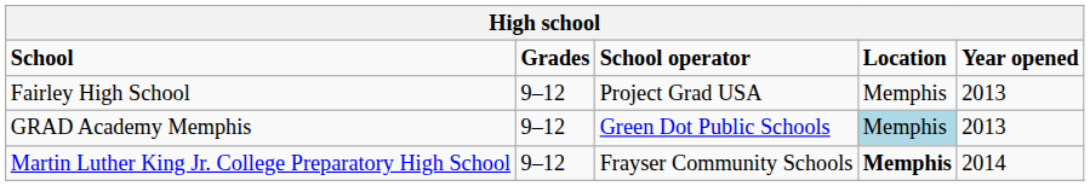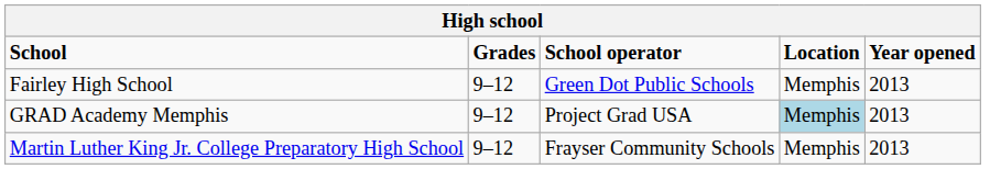 <table class="wikitable sortable">
 <tr>
 <th colspan="5">High school</th>
 </tr>
 <tr>
 <td><strong>School</strong></td>
 <td><strong>Grades</strong></td>
 <td><strong>School operator</strong></td>
 <td><strong>Location</strong></td>
 <td><strong>Year opened</strong></td>
 </tr>
 <tr>
 <td>Fairley High School</td>
 <td>9–12</td>
-<td>Project Grad USA</td>
+<td><a href='#'>Green Dot Public Schools</a></td>
 <td>Memphis</td>
 <td>2013</td>
 </tr>
 <tr>
 <td>GRAD Academy Memphis</td>
 <td>9–12</td>
-<td><a href='#'>Green Dot Public Schools</a></td>
+<td>Project Grad USA</td>
 <td style="background: lightblue;">Memphis</td>
 <td>2013</td>
 </tr>
 <tr>
 <td><a href='#'>Martin Luther King Jr. College Preparatory High School</a></td>
 <td>9–12</td>
 <td>Frayser Community Schools</td>
-<td><strong>Memphis</strong></td>
-<td>2014</td>
+<td>Memphis</td>
+<td>2013</td>
 </tr>
 </table>
